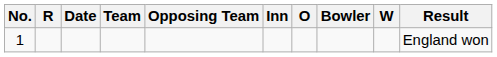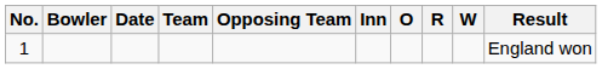 <table class="wikitable" style="text-align:center">
 <tr>
 <th>No.</th>
-<th scope="col" style="width:20px;">R</th>
+<th>Bowler</th>
 <th>Date</th>
 <th>Team</th>
 <th>Opposing Team</th>
 <th scope="col" style="width:20px;">Inn</th>
 <th scope="col" style="width:20px;">O</th>
-<th>Bowler</th>
+<th scope="col" style="width:20px;">R</th>
 <th scope="col" style="width:20px;">W</th>
 <th>Result</th>
 </tr>
 <tr>
 <td>1</td>
 <td></td>
 <td></td>
 <td></td>
 <td></td>
 <td></td>
 <td></td>
 <td></td>
 <td></td>
 <td>England won</td>
 </tr>
 </table>
